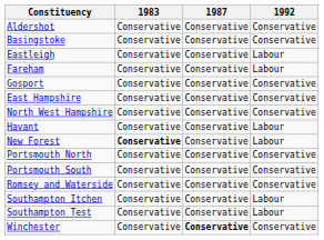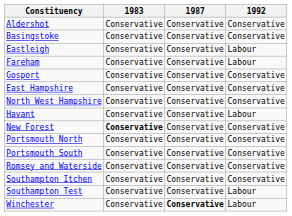 <table class="wikitable">
 <tr>
 <th>Constituency</th>
 <th>1983</th>
 <th>1987</th>
 <th>1992</th>
 </tr>
 <tr>
 <td><a href='#'>Aldershot</a></td>
 <td bgcolor=>Conservative</td>
 <td bgcolor=>Conservative</td>
 <td bgcolor=>Conservative</td>
 </tr>
 <tr>
 <td><a href='#'>Basingstoke</a></td>
 <td bgcolor=>Conservative</td>
 <td bgcolor=>Conservative</td>
 <td bgcolor=>Conservative</td>
 </tr>
 <tr>
 <td><a href='#'>Eastleigh</a></td>
 <td bgcolor=>Conservative</td>
 <td bgcolor=>Conservative</td>
 <td bgcolor=>Labour</td>
 </tr>
 <tr>
 <td><a href='#'>Fareham</a></td>
 <td bgcolor=>Conservative</td>
 <td bgcolor=>Conservative</td>
 <td bgcolor=>Labour</td>
 </tr>
 <tr>
 <td><a href='#'>Gosport</a></td>
 <td bgcolor=>Conservative</td>
 <td bgcolor=>Conservative</td>
 <td bgcolor=>Conservative</td>
 </tr>
 <tr>
 <td><a href='#'>East Hampshire</a></td>
 <td bgcolor=>Conservative</td>
 <td bgcolor=>Conservative</td>
 <td bgcolor=>Conservative</td>
 </tr>
 <tr>
 <td><a href='#'>North West Hampshire</a></td>
 <td bgcolor=>Conservative</td>
 <td bgcolor=>Conservative</td>
 <td bgcolor=>Conservative</td>
 </tr>
 <tr>
 <td><a href='#'>Havant</a></td>
 <td bgcolor=>Conservative</td>
 <td bgcolor=>Conservative</td>
 <td bgcolor=>Labour</td>
 </tr>
 <tr>
 <td><a href='#'>New Forest</a></td>
 <td bgcolor=><strong>Conservative</strong></td>
 <td bgcolor=>Conservative</td>
-<td bgcolor=>Labour</td>
+<td bgcolor=>Conservative</td>
 </tr>
 <tr>
 <td><a href='#'>Portsmouth North</a></td>
 <td bgcolor=>Conservative</td>
 <td bgcolor=>Conservative</td>
 <td bgcolor=>Conservative</td>
 </tr>
 <tr>
 <td><a href='#'>Portsmouth South</a></td>
 <td bgcolor=>Conservative</td>
 <td bgcolor=>Conservative</td>
 <td bgcolor=>Conservative</td>
 </tr>
 <tr>
 <td><a href='#'>Romsey and Waterside</a></td>
 <td bgcolor=>Conservative</td>
 <td bgcolor=>Conservative</td>
 <td bgcolor=>Conservative</td>
 </tr>
 <tr>
 <td><a href='#'>Southampton Itchen</a></td>
 <td bgcolor=>Conservative</td>
 <td bgcolor=>Conservative</td>
-<td bgcolor=>Labour</td>
+<td bgcolor=>Conservative</td>
 </tr>
 <tr>
 <td><a href='#'>Southampton Test</a></td>
 <td bgcolor=>Conservative</td>
 <td bgcolor=>Conservative</td>
 <td bgcolor=>Labour</td>
 </tr>
 <tr>
 <td><a href='#'>Winchester</a></td>
 <td bgcolor=>Conservative</td>
 <td bgcolor=><strong>Conservative</strong></td>
-<td bgcolor=>Conservative</td>
+<td bgcolor=>Labour</td>
 </tr>
 </table>
